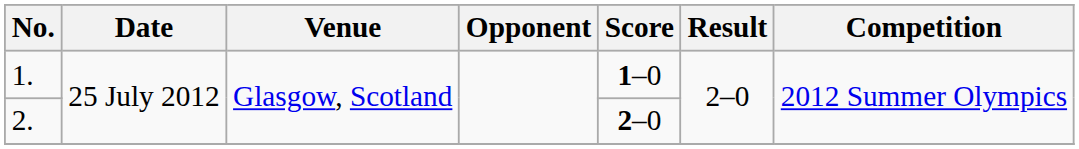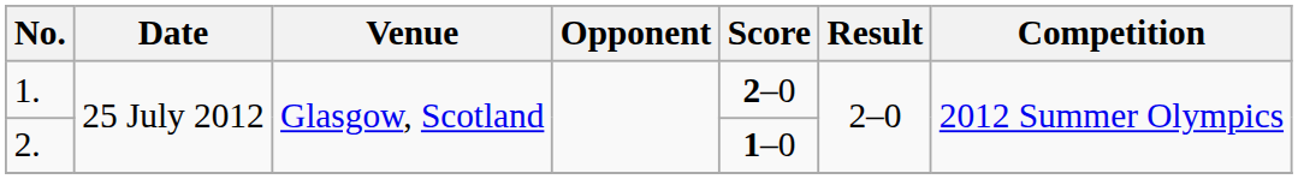 <table class="wikitable">
 <tr>
 <th>No.</th>
 <th>Date</th>
 <th>Venue</th>
 <th>Opponent</th>
 <th>Score</th>
 <th>Result</th>
 <th>Competition</th>
 </tr>
 <tr>
 <td>1.</td>
 <td rowspan=2>25 July 2012</td>
 <td rowspan=2><a href='#'>Glasgow</a>, <a href='#'>Scotland</a></td>
 <td rowspan=2></td>
-<td align=center><strong>1</strong>–0</td>
+<td align=center><strong>2</strong>–0</td>
 <td rowspan=2 align=center>2–0</td>
 <td rowspan=2><a href='#'>2012 Summer Olympics</a></td>
 </tr>
 <tr>
 <td>2.</td>
-<td align=center><strong>2</strong>–0</td>
+<td align=center><strong>1</strong>–0</td>
 </tr>
 <tr>
 </tr>
 </table>
